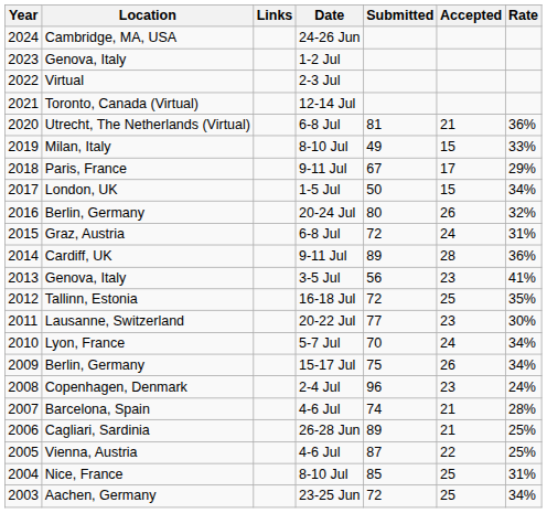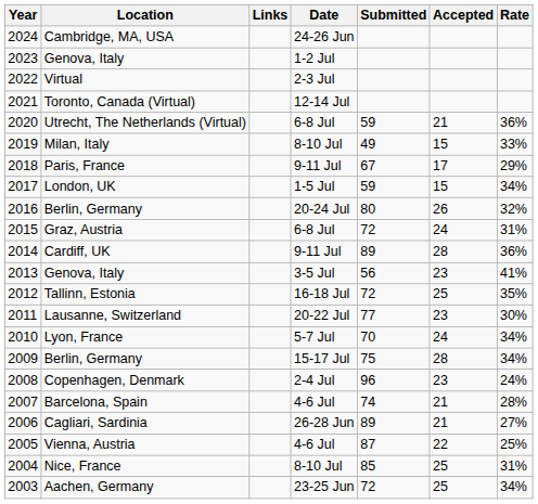 <table class="wikitable">
 <tr>
 <th>Year</th>
 <th>Location</th>
 <th>Links</th>
 <th>Date</th>
 <th>Submitted</th>
 <th>Accepted</th>
 <th>Rate</th>
 </tr>
 <tr>
 <td>2024</td>
 <td>Cambridge, MA, USA</td>
 <td></td>
 <td>24-26 Jun</td>
 <td></td>
 <td></td>
 <td></td>
 </tr>
 <tr>
 <td>2023</td>
 <td>Genova, Italy</td>
 <td></td>
 <td>1-2 Jul</td>
 <td></td>
 <td></td>
 <td></td>
 </tr>
 <tr>
 <td>2022</td>
 <td>Virtual</td>
 <td></td>
 <td>2-3 Jul</td>
 <td></td>
 <td></td>
 <td></td>
 </tr>
 <tr>
 <td>2021</td>
 <td>Toronto, Canada (Virtual)</td>
 <td></td>
 <td>12-14 Jul</td>
 <td></td>
 <td></td>
 <td></td>
 </tr>
 <tr>
 <td>2020</td>
 <td>Utrecht, The Netherlands (Virtual)</td>
 <td> </td>
 <td>6-8 Jul</td>
-<td>81</td>
+<td>59</td>
 <td>21</td>
 <td>36%</td>
 </tr>
 <tr>
 <td>2019</td>
 <td>Milan, Italy</td>
 <td> </td>
 <td>8-10 Jul</td>
 <td>49</td>
 <td>15</td>
 <td>33%</td>
 </tr>
 <tr>
 <td>2018</td>
 <td>Paris, France</td>
 <td> </td>
 <td>9-11 Jul</td>
 <td>67</td>
 <td>17</td>
 <td>29%</td>
 </tr>
 <tr>
 <td>2017</td>
 <td>London, UK</td>
 <td> </td>
 <td>1-5 Jul</td>
-<td>50</td>
+<td>59</td>
 <td>15</td>
 <td>34%</td>
 </tr>
 <tr>
 <td>2016</td>
 <td>Berlin, Germany</td>
 <td> </td>
 <td>20-24 Jul</td>
 <td>80</td>
 <td>26</td>
 <td>32%</td>
 </tr>
 <tr>
 <td>2015</td>
 <td>Graz, Austria</td>
 <td> </td>
 <td>6-8 Jul</td>
 <td>72</td>
 <td>24</td>
 <td>31%</td>
 </tr>
 <tr>
 <td>2014</td>
 <td>Cardiff, UK</td>
 <td> </td>
 <td>9-11 Jul</td>
 <td>89</td>
 <td>28</td>
 <td>36%</td>
 </tr>
 <tr>
 <td>2013</td>
 <td>Genova, Italy</td>
 <td> </td>
 <td>3-5 Jul</td>
 <td>56</td>
 <td>23</td>
 <td>41%</td>
 </tr>
 <tr>
 <td>2012</td>
 <td>Tallinn, Estonia</td>
 <td> </td>
 <td>16-18 Jul</td>
 <td>72</td>
 <td>25</td>
 <td>35%</td>
 </tr>
 <tr>
 <td>2011</td>
 <td>Lausanne, Switzerland</td>
 <td> </td>
 <td>20-22 Jul</td>
 <td>77</td>
 <td>23</td>
 <td>30%</td>
 </tr>
 <tr>
 <td>2010</td>
 <td>Lyon, France</td>
 <td> </td>
 <td>5-7 Jul</td>
 <td>70</td>
 <td>24</td>
 <td>34%</td>
 </tr>
 <tr>
 <td>2009</td>
 <td>Berlin, Germany</td>
 <td> </td>
 <td>15-17 Jul</td>
 <td>75</td>
-<td>26</td>
+<td>28</td>
 <td>34%</td>
 </tr>
 <tr>
 <td>2008</td>
 <td>Copenhagen, Denmark</td>
 <td> </td>
 <td>2-4 Jul</td>
 <td>96</td>
 <td>23</td>
 <td>24%</td>
 </tr>
 <tr>
 <td>2007</td>
 <td>Barcelona, Spain</td>
 <td> </td>
 <td>4-6 Jul</td>
 <td>74</td>
 <td>21</td>
 <td>28%</td>
 </tr>
 <tr>
 <td>2006</td>
 <td>Cagliari, Sardinia</td>
 <td> </td>
 <td>26-28 Jun</td>
 <td>89</td>
 <td>21</td>
-<td>25%</td>
+<td>27%</td>
 </tr>
 <tr>
 <td>2005</td>
 <td>Vienna, Austria</td>
 <td> </td>
 <td>4-6 Jul</td>
 <td>87</td>
 <td>22</td>
 <td>25%</td>
 </tr>
 <tr>
 <td>2004</td>
 <td>Nice, France</td>
 <td> </td>
 <td>8-10 Jul</td>
 <td>85</td>
 <td>25</td>
 <td>31%</td>
 </tr>
 <tr>
 <td>2003</td>
 <td>Aachen, Germany</td>
 <td> </td>
 <td>23-25 Jun</td>
 <td>72</td>
 <td>25</td>
 <td>34%</td>
 </tr>
 </table>
